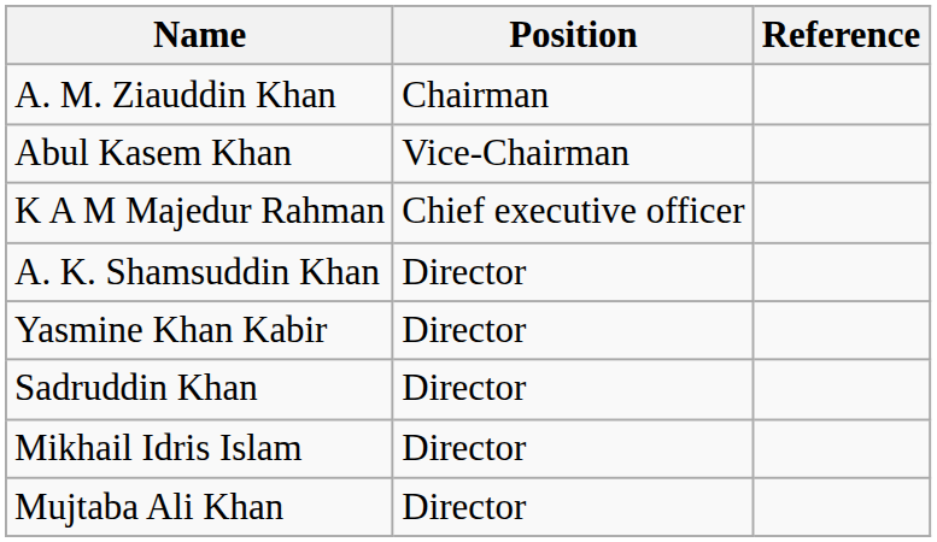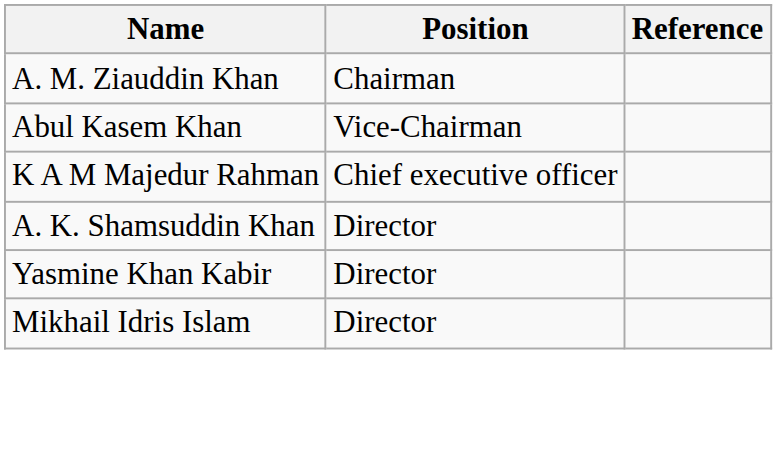 <table class="wikitable">
 <tr>
 <th>Name</th>
 <th>Position</th>
 <th>Reference</th>
 </tr>
 <tr>
 <td>A. M. Ziauddin Khan</td>
 <td>Chairman</td>
 <td></td>
 </tr>
 <tr>
 <td>Abul Kasem Khan</td>
 <td>Vice-Chairman</td>
 <td></td>
 </tr>
 <tr>
 <td>K A M Majedur Rahman</td>
 <td>Chief executive officer</td>
 <td></td>
 </tr>
 <tr>
 <td>A. K. Shamsuddin Khan</td>
 <td>Director</td>
 <td></td>
 </tr>
 <tr>
 <td>Yasmine Khan Kabir</td>
 <td>Director</td>
 <td></td>
 </tr>
 <tr>
-<td>Sadruddin Khan</td>
-<td>Director</td>
-<td></td>
-</tr>
-<tr>
 <td>Mikhail Idris Islam</td>
 <td>Director</td>
 <td></td>
 </tr>
-<tr>
-<td>Mujtaba Ali Khan</td>
-<td>Director</td>
-<td></td>
-</tr>
 </table>
